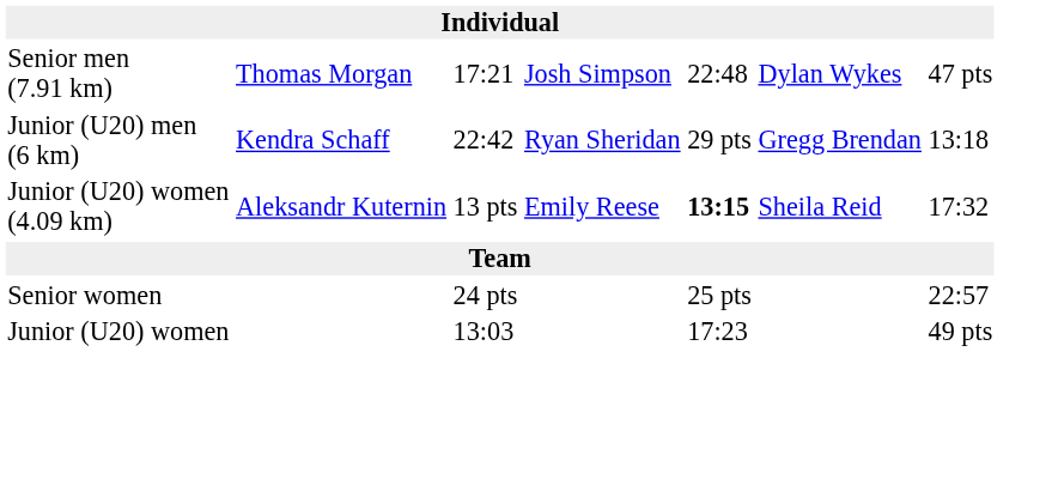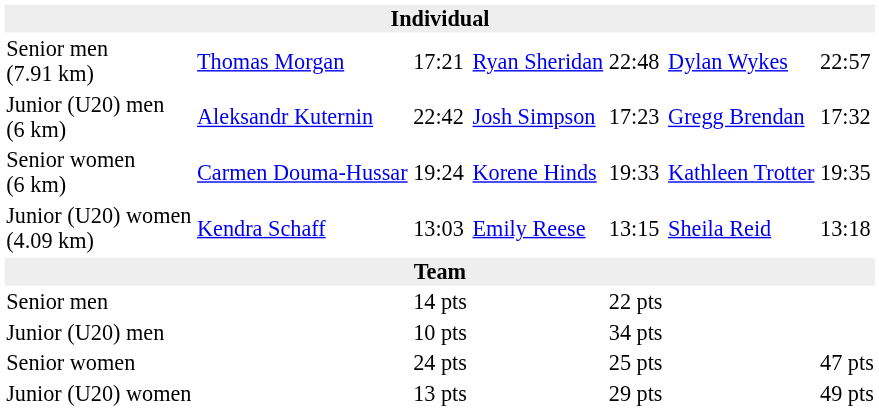 <table>
 <tr>
 <td colspan=7 bgcolor=#eeeeee style=text-align:center;><strong>Individual</strong></td>
 </tr>
 <tr>
 <td>Senior men<br>(7.91 km)</td>
 <td><a href='#'>Thomas Morgan</a><br></td>
 <td>17:21</td>
-<td><a href='#'>Josh Simpson</a><br></td>
+<td><a href='#'>Ryan Sheridan</a><br></td>
 <td>22:48</td>
 <td><a href='#'>Dylan Wykes</a><br></td>
-<td>47 pts</td>
+<td>22:57</td>
 </tr>
 <tr>
 <td>Junior (U20) men<br>(6 km)</td>
+<td><a href='#'>Aleksandr Kuternin</a><br></td>
+<td>22:42</td>
+<td><a href='#'>Josh Simpson</a><br></td>
+<td>17:23</td>
+<td><a href='#'>Gregg Brendan</a><br></td>
+<td>17:32</td>
+</tr>
+<tr>
+<td>Senior women<br>(6 km)</td>
+<td><a href='#'>Carmen Douma-Hussar</a><br></td>
+<td>19:24</td>
+<td><a href='#'>Korene Hinds</a><br></td>
+<td>19:33</td>
+<td><a href='#'>Kathleen Trotter</a><br></td>
+<td>19:35</td>
+</tr>
+<tr>
+<td>Junior (U20) women<br>(4.09 km)</td>
 <td><a href='#'>Kendra Schaff</a><br></td>
-<td>22:42</td>
-<td><a href='#'>Ryan Sheridan</a><br></td>
-<td>29 pts</td>
-<td><a href='#'>Gregg Brendan</a><br></td>
+<td>13:03</td>
+<td><a href='#'>Emily Reese</a><br></td>
+<td>13:15</td>
+<td><a href='#'>Sheila Reid</a><br></td>
 <td>13:18</td>
 </tr>
 <tr>
-<td>Junior (U20) women<br>(4.09 km)</td>
-<td><a href='#'>Aleksandr Kuternin</a><br></td>
-<td>13 pts</td>
-<td><a href='#'>Emily Reese</a><br></td>
-<td><strong>13:15</strong></td>
-<td><a href='#'>Sheila Reid</a><br></td>
-<td>17:32</td>
+<td colspan=7 bgcolor=#eeeeee style=text-align:center;><strong>Team</strong></td>
 </tr>
 <tr>
-<td colspan=7 bgcolor=#eeeeee style=text-align:center;><strong>Team</strong></td>
+<td>Senior men</td>
+<td></td>
+<td>14 pts</td>
+<td></td>
+<td>22 pts</td>
+<td></td>
+<td></td>
+</tr>
+<tr>
+<td>Junior (U20) men</td>
+<td></td>
+<td>10 pts</td>
+<td></td>
+<td>34 pts</td>
+<td></td>
+<td></td>
 </tr>
 <tr>
 <td>Senior women</td>
 <td></td>
 <td>24 pts</td>
 <td></td>
 <td>25 pts</td>
 <td></td>
-<td>22:57</td>
+<td>47 pts</td>
 </tr>
 <tr>
 <td>Junior (U20) women</td>
 <td></td>
-<td>13:03</td>
+<td>13 pts</td>
 <td></td>
-<td>17:23</td>
+<td>29 pts</td>
 <td></td>
 <td>49 pts</td>
 </tr>
 </table>
